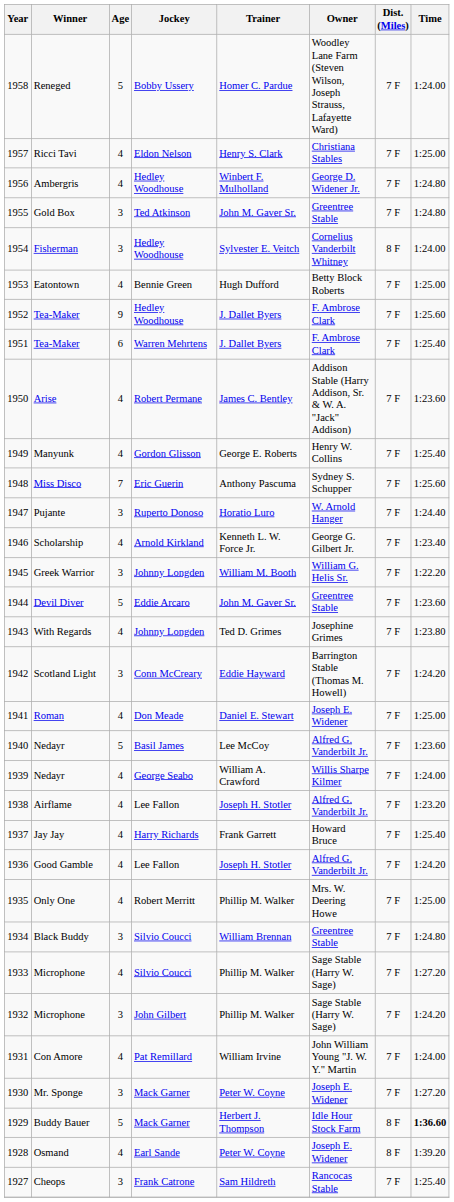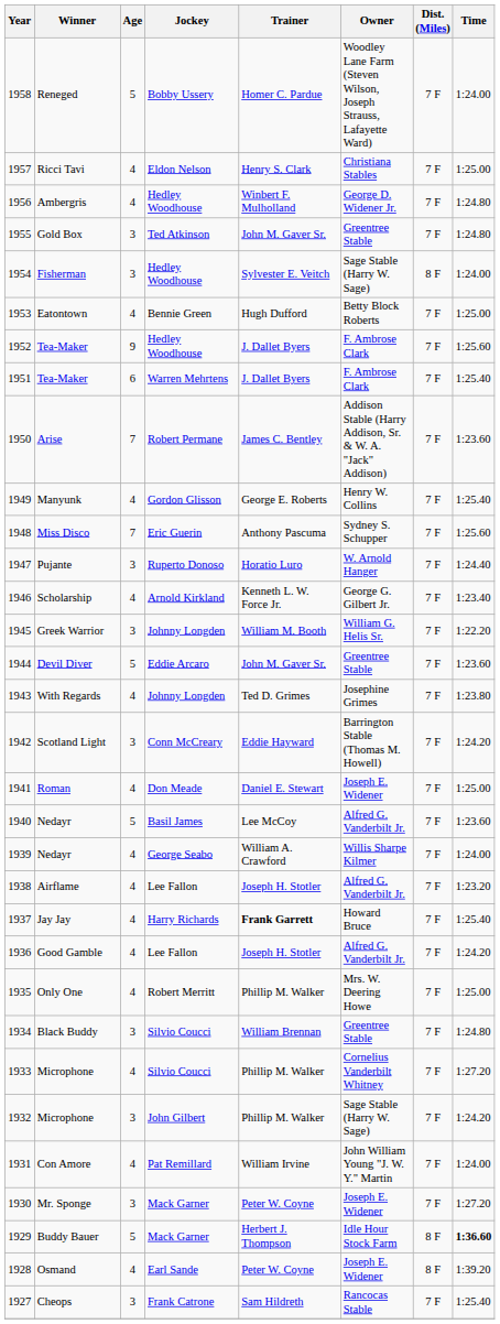 <table class="wikitable sortable" style="font-size:90%">
 <tr>
 <th style="width:30px">Year<br></th>
 <th style="width:100px">Winner<br></th>
 <th style="width:20px">Age<br></th>
 <th style="width:110px">Jockey<br></th>
 <th style="width:120px">Trainer<br></th>
 <th>Owner<br></th>
 <th style="width:25px">Dist.<br> <span>(<a href='#'>Miles</a>)</span></th>
 <th style="width:25px">Time<br></th>
 </tr>
 <tr>
 <td align=center>1958</td>
 <td>Reneged</td>
 <td align=center>5</td>
 <td><a href='#'>Bobby Ussery</a></td>
 <td><a href='#'>Homer C. Pardue</a></td>
 <td>Woodley Lane Farm (Steven Wilson, Joseph Strauss, Lafayette Ward)</td>
 <td align=center>7 F</td>
 <td>1:24.00</td>
 </tr>
 <tr>
 <td align=center>1957</td>
 <td>Ricci Tavi</td>
 <td align=center>4</td>
 <td><a href='#'>Eldon Nelson</a></td>
 <td><a href='#'>Henry S. Clark</a></td>
 <td><a href='#'>Christiana Stables</a></td>
 <td align=center>7 F</td>
 <td>1:25.00</td>
 </tr>
 <tr>
 <td align=center>1956</td>
 <td>Ambergris</td>
 <td align=center>4</td>
 <td><a href='#'>Hedley Woodhouse</a></td>
 <td><a href='#'>Winbert F. Mulholland</a></td>
 <td><a href='#'>George D. Widener Jr.</a></td>
 <td align=center>7 F</td>
 <td>1:24.80</td>
 </tr>
 <tr>
 <td align=center>1955</td>
 <td>Gold Box</td>
 <td align=center>3</td>
 <td><a href='#'>Ted Atkinson</a></td>
 <td><a href='#'>John M. Gaver Sr.</a></td>
 <td><a href='#'>Greentree Stable</a></td>
 <td align=center>7 F</td>
 <td>1:24.80</td>
 </tr>
 <tr>
 <td align=center>1954</td>
 <td><a href='#'>Fisherman</a></td>
 <td align=center>3</td>
 <td><a href='#'>Hedley Woodhouse</a></td>
 <td><a href='#'>Sylvester E. Veitch</a></td>
-<td><a href='#'>Cornelius Vanderbilt Whitney</a></td>
+<td>Sage Stable (Harry W. Sage)</td>
 <td align=center>8 F</td>
 <td>1:24.00</td>
 </tr>
 <tr>
 <td align=center>1953</td>
 <td>Eatontown</td>
 <td align=center>4</td>
 <td>Bennie Green</td>
 <td>Hugh Dufford</td>
 <td>Betty Block Roberts</td>
 <td align=center>7 F</td>
 <td>1:25.00</td>
 </tr>
 <tr>
 <td align=center>1952</td>
 <td><a href='#'>Tea-Maker</a></td>
 <td align=center>9</td>
 <td><a href='#'>Hedley Woodhouse</a></td>
 <td><a href='#'>J. Dallet Byers</a></td>
 <td><a href='#'>F. Ambrose Clark</a></td>
 <td align=center>7 F</td>
 <td>1:25.60</td>
 </tr>
 <tr>
 <td align=center>1951</td>
 <td><a href='#'>Tea-Maker</a></td>
 <td align=center>6</td>
 <td><a href='#'>Warren Mehrtens</a></td>
 <td><a href='#'>J. Dallet Byers</a></td>
 <td><a href='#'>F. Ambrose Clark</a></td>
 <td align=center>7 F</td>
 <td>1:25.40</td>
 </tr>
 <tr>
 <td align=center>1950</td>
 <td><a href='#'>Arise</a></td>
-<td align=center>4</td>
+<td align=center>7</td>
 <td><a href='#'>Robert Permane</a></td>
 <td><a href='#'>James C. Bentley</a></td>
 <td>Addison Stable (Harry Addison, Sr. & W. A. "Jack" Addison)</td>
 <td align=center>7 F</td>
 <td>1:23.60</td>
 </tr>
 <tr>
 <td align=center>1949</td>
 <td>Manyunk</td>
 <td align=center>4</td>
 <td><a href='#'>Gordon Glisson</a></td>
 <td>George E. Roberts</td>
 <td>Henry W. Collins</td>
 <td align=center>7 F</td>
 <td>1:25.40</td>
 </tr>
 <tr>
 <td align=center>1948</td>
 <td><a href='#'>Miss Disco</a></td>
 <td align=center>7</td>
 <td><a href='#'>Eric Guerin</a></td>
 <td>Anthony Pascuma</td>
 <td>Sydney S. Schupper</td>
 <td align=center>7 F</td>
 <td>1:25.60</td>
 </tr>
 <tr>
 <td align=center>1947</td>
 <td>Pujante</td>
 <td align=center>3</td>
 <td><a href='#'>Ruperto Donoso</a></td>
 <td><a href='#'>Horatio Luro</a></td>
 <td><a href='#'>W. Arnold Hanger</a></td>
 <td align=center>7 F</td>
 <td>1:24.40</td>
 </tr>
 <tr>
 <td align=center>1946</td>
 <td>Scholarship</td>
 <td align=center>4</td>
 <td><a href='#'>Arnold Kirkland</a></td>
 <td>Kenneth L. W. Force Jr.</td>
 <td>George G. Gilbert Jr.</td>
 <td align=center>7 F</td>
 <td>1:23.40</td>
 </tr>
 <tr>
 <td align=center>1945</td>
 <td>Greek Warrior</td>
 <td align=center>3</td>
 <td><a href='#'>Johnny Longden</a></td>
 <td><a href='#'>William M. Booth</a></td>
 <td><a href='#'>William G. Helis Sr.</a></td>
 <td align=center>7 F</td>
 <td>1:22.20</td>
 </tr>
 <tr>
 <td align=center>1944</td>
 <td><a href='#'>Devil Diver</a></td>
 <td align=center>5</td>
 <td><a href='#'>Eddie Arcaro</a></td>
 <td><a href='#'>John M. Gaver Sr.</a></td>
 <td><a href='#'>Greentree Stable</a></td>
 <td align=center>7 F</td>
 <td>1:23.60</td>
 </tr>
 <tr>
 <td align=center>1943</td>
 <td>With Regards</td>
 <td align=center>4</td>
 <td><a href='#'>Johnny Longden</a></td>
 <td>Ted D. Grimes</td>
 <td>Josephine Grimes</td>
 <td align=center>7 F</td>
 <td>1:23.80</td>
 </tr>
 <tr>
 <td align=center>1942</td>
 <td>Scotland Light</td>
 <td align=center>3</td>
 <td><a href='#'>Conn McCreary</a></td>
 <td><a href='#'>Eddie Hayward</a></td>
 <td>Barrington Stable (Thomas M. Howell)</td>
 <td align=center>7 F</td>
 <td>1:24.20</td>
 </tr>
 <tr>
 <td align=center>1941</td>
 <td><a href='#'>Roman</a></td>
 <td align=center>4</td>
 <td><a href='#'>Don Meade</a></td>
 <td><a href='#'>Daniel E. Stewart</a></td>
 <td><a href='#'>Joseph E. Widener</a></td>
 <td align=center>7 F</td>
 <td>1:25.00</td>
 </tr>
 <tr>
 <td align=center>1940</td>
 <td>Nedayr</td>
 <td align=center>5</td>
 <td><a href='#'>Basil James</a></td>
 <td>Lee McCoy</td>
 <td><a href='#'>Alfred G. Vanderbilt Jr.</a></td>
 <td align=center>7 F</td>
 <td>1:23.60</td>
 </tr>
 <tr>
 <td align=center>1939</td>
 <td>Nedayr</td>
 <td align=center>4</td>
 <td><a href='#'>George Seabo</a></td>
 <td>William A. Crawford</td>
 <td><a href='#'>Willis Sharpe Kilmer</a></td>
 <td align=center>7 F</td>
 <td>1:24.00</td>
 </tr>
 <tr>
 <td align=center>1938</td>
 <td>Airflame</td>
 <td align=center>4</td>
 <td>Lee Fallon</td>
 <td><a href='#'>Joseph H. Stotler</a></td>
 <td><a href='#'>Alfred G. Vanderbilt Jr.</a></td>
 <td align=center>7 F</td>
 <td>1:23.20</td>
 </tr>
 <tr>
 <td align=center>1937</td>
 <td>Jay Jay</td>
 <td align=center>4</td>
 <td><a href='#'>Harry Richards</a></td>
-<td>Frank Garrett</td>
+<td><strong>Frank Garrett</strong></td>
 <td>Howard Bruce</td>
 <td align=center>7 F</td>
 <td>1:25.40</td>
 </tr>
 <tr>
 <td align=center>1936</td>
 <td>Good Gamble</td>
 <td align=center>4</td>
 <td>Lee Fallon</td>
 <td><a href='#'>Joseph H. Stotler</a></td>
 <td><a href='#'>Alfred G. Vanderbilt Jr.</a></td>
 <td align=center>7 F</td>
 <td>1:24.20</td>
 </tr>
 <tr>
 <td align=center>1935</td>
 <td>Only One</td>
 <td align=center>4</td>
 <td>Robert Merritt</td>
 <td>Phillip M. Walker</td>
 <td>Mrs. W. Deering Howe</td>
 <td align=center>7 F</td>
 <td>1:25.00</td>
 </tr>
 <tr>
 <td align=center>1934</td>
 <td>Black Buddy</td>
 <td align=center>3</td>
 <td><a href='#'>Silvio Coucci</a></td>
 <td><a href='#'>William Brennan</a></td>
 <td><a href='#'>Greentree Stable</a></td>
 <td align=center>7 F</td>
 <td>1:24.80</td>
 </tr>
 <tr>
 <td align=center>1933</td>
 <td>Microphone</td>
 <td align=center>4</td>
 <td><a href='#'>Silvio Coucci</a></td>
 <td>Phillip M. Walker</td>
-<td>Sage Stable (Harry W. Sage)</td>
+<td><a href='#'>Cornelius Vanderbilt Whitney</a></td>
 <td align=center>7 F</td>
 <td>1:27.20</td>
 </tr>
 <tr>
 <td align=center>1932</td>
 <td>Microphone</td>
 <td align=center>3</td>
 <td><a href='#'>John Gilbert</a></td>
 <td>Phillip M. Walker</td>
 <td>Sage Stable (Harry W. Sage)</td>
 <td align=center>7 F</td>
 <td>1:24.20</td>
 </tr>
 <tr>
 <td align=center>1931</td>
 <td>Con Amore</td>
 <td align=center>4</td>
 <td><a href='#'>Pat Remillard</a></td>
 <td>William Irvine</td>
 <td>John William Young "J. W. Y." Martin</td>
 <td align=center>7 F</td>
 <td>1:24.00</td>
 </tr>
 <tr>
 <td align=center>1930</td>
 <td>Mr. Sponge</td>
 <td align=center>3</td>
 <td><a href='#'>Mack Garner</a></td>
 <td><a href='#'>Peter W. Coyne</a></td>
 <td><a href='#'>Joseph E. Widener</a></td>
 <td align=center>7 F</td>
 <td>1:27.20</td>
 </tr>
 <tr>
 <td align=center>1929</td>
 <td>Buddy Bauer</td>
 <td align=center>5</td>
 <td><a href='#'>Mack Garner</a></td>
 <td><a href='#'>Herbert J. Thompson</a></td>
 <td><a href='#'>Idle Hour Stock Farm</a></td>
 <td align=center>8 F</td>
 <td><strong>1:36.60</strong></td>
 </tr>
 <tr>
 <td align=center>1928</td>
 <td>Osmand</td>
 <td align=center>4</td>
 <td><a href='#'>Earl Sande</a></td>
 <td><a href='#'>Peter W. Coyne</a></td>
 <td><a href='#'>Joseph E. Widener</a></td>
 <td align=center>8 F</td>
 <td>1:39.20</td>
 </tr>
 <tr>
 <td align=center>1927</td>
 <td>Cheops</td>
 <td align=center>3</td>
 <td><a href='#'>Frank Catrone</a></td>
 <td><a href='#'>Sam Hildreth</a></td>
 <td><a href='#'>Rancocas Stable</a></td>
 <td align=center>7 F</td>
 <td>1:25.40</td>
 </tr>
 <tr>
 </tr>
 </table>
